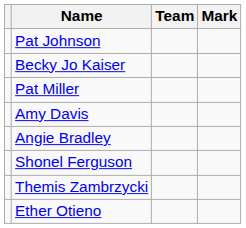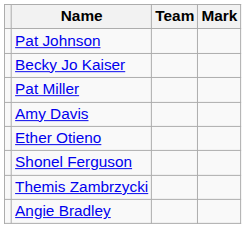 <table class=wikitable>
 <tr>
 <th></th>
 <th>Name</th>
 <th>Team</th>
 <th>Mark</th>
 </tr>
 <tr>
 <td></td>
 <td><a href='#'>Pat Johnson</a></td>
 <td></td>
 <td></td>
 </tr>
 <tr>
 <td></td>
 <td><a href='#'>Becky Jo Kaiser</a></td>
 <td></td>
 <td></td>
 </tr>
 <tr>
 <td></td>
 <td><a href='#'>Pat Miller</a></td>
 <td></td>
 <td></td>
 </tr>
 <tr>
 <td></td>
 <td><a href='#'>Amy Davis</a></td>
 <td></td>
 <td></td>
 </tr>
 <tr>
 <td></td>
-<td><a href='#'>Angie Bradley</a></td>
+<td><a href='#'>Ether Otieno</a></td>
 <td></td>
 <td></td>
 </tr>
 <tr>
 <td></td>
 <td><a href='#'>Shonel Ferguson</a></td>
 <td></td>
 <td></td>
 </tr>
 <tr>
 <td></td>
 <td><a href='#'>Themis Zambrzycki</a></td>
 <td></td>
 <td></td>
 </tr>
 <tr>
 <td></td>
-<td><a href='#'>Ether Otieno</a></td>
+<td><a href='#'>Angie Bradley</a></td>
 <td></td>
 <td></td>
 </tr>
 </table>
